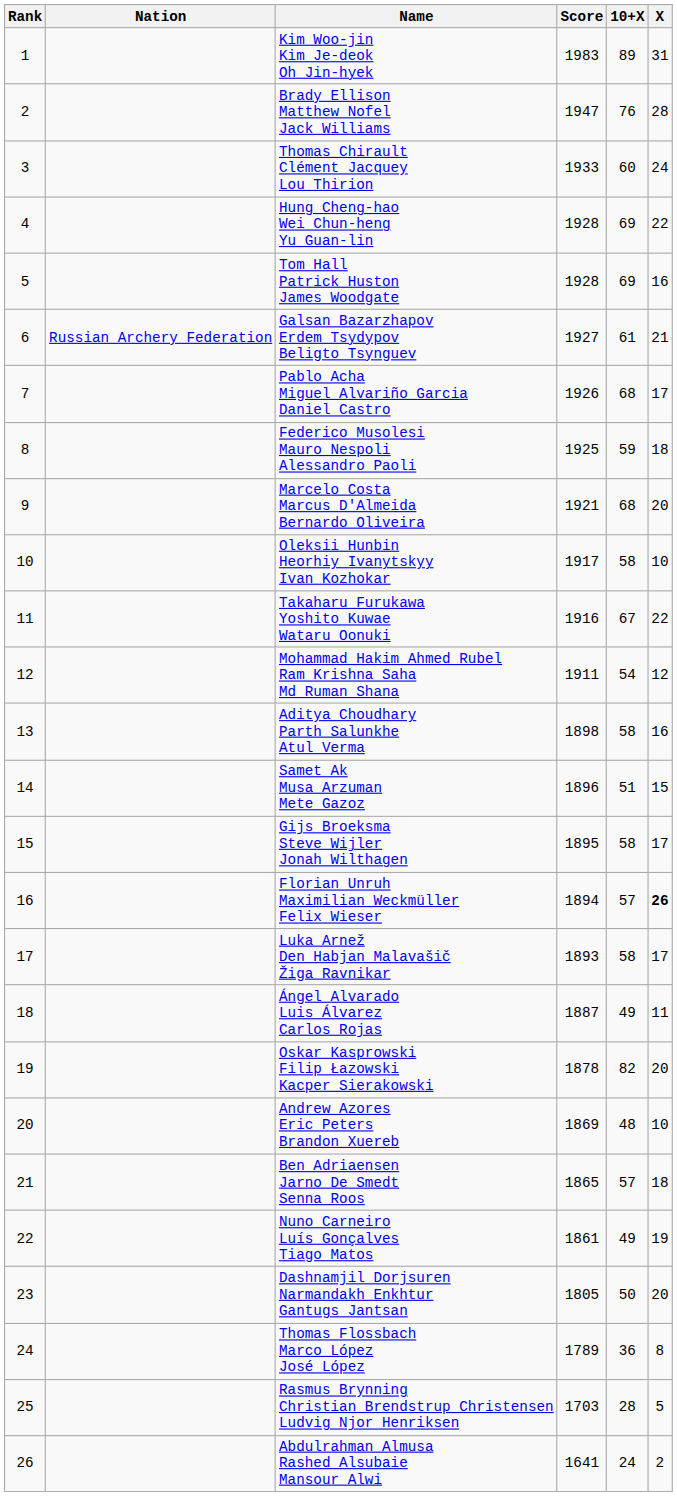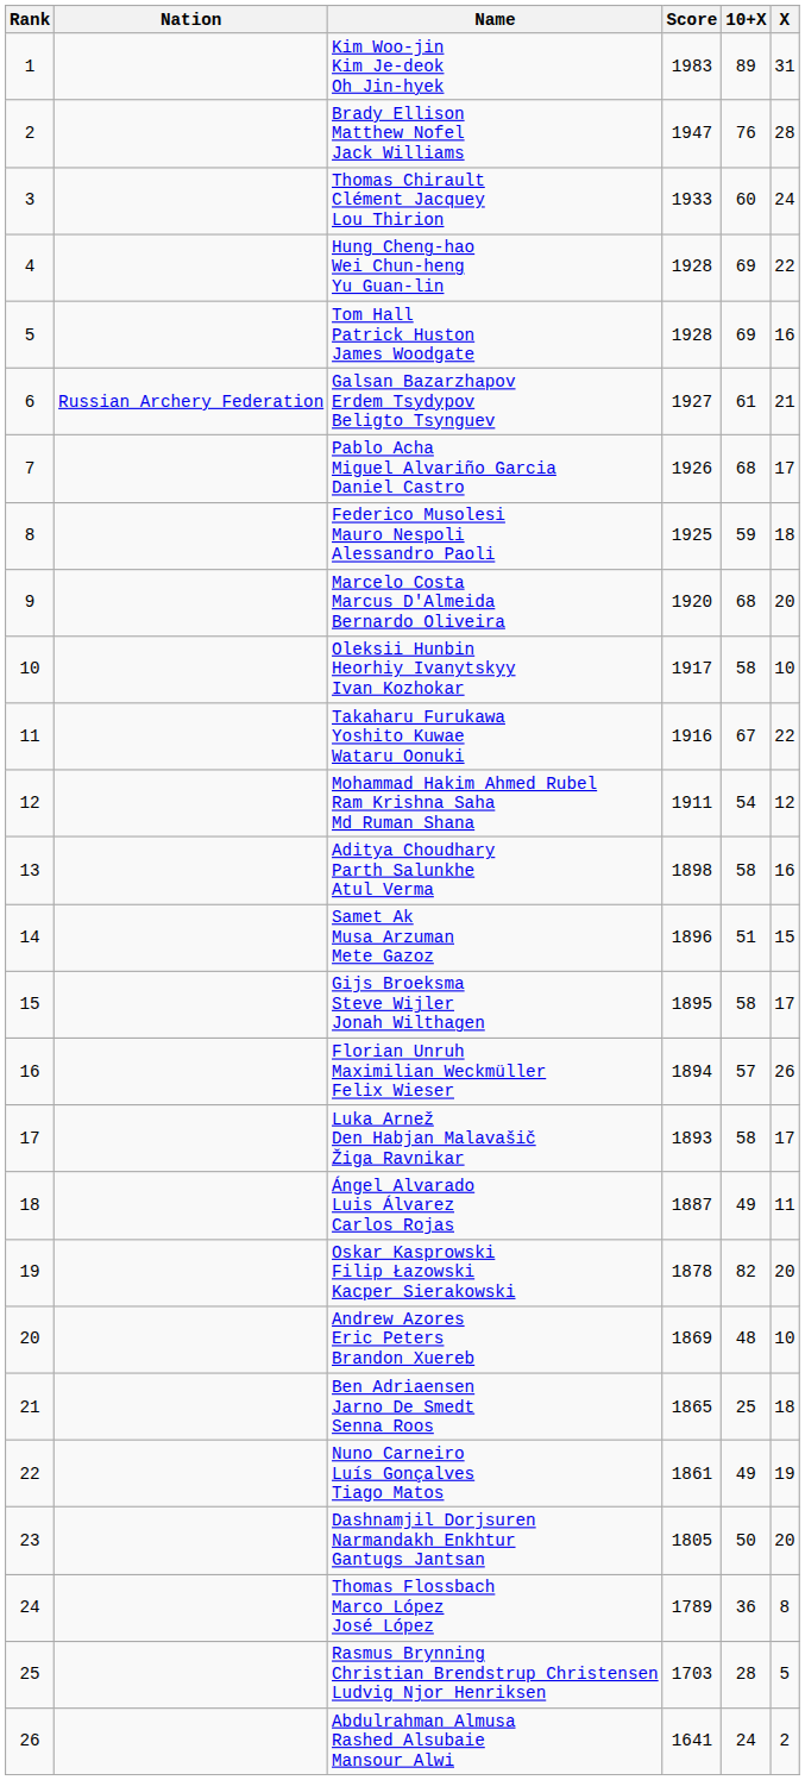 <table class="wikitable sortable" style="text-align:center">
 <tr>
 <th>Rank</th>
 <th>Nation</th>
 <th>Name</th>
 <th>Score</th>
 <th>10+X</th>
 <th>X</th>
 </tr>
 <tr>
 <td>1</td>
 <td align=left></td>
 <td align=left><a href='#'>Kim Woo-jin</a> <br> <a href='#'>Kim Je-deok</a> <br> <a href='#'>Oh Jin-hyek</a></td>
 <td>1983</td>
 <td>89</td>
 <td>31</td>
 </tr>
 <tr>
 <td>2</td>
 <td align=left></td>
 <td align=left><a href='#'>Brady Ellison</a> <br> <a href='#'>Matthew Nofel</a> <br> <a href='#'>Jack Williams</a></td>
 <td>1947</td>
 <td>76</td>
 <td>28</td>
 </tr>
 <tr>
 <td>3</td>
 <td align=left></td>
 <td align=left><a href='#'>Thomas Chirault</a> <br> <a href='#'>Clément Jacquey</a> <br> <a href='#'>Lou Thirion</a></td>
 <td>1933</td>
 <td>60</td>
 <td>24</td>
 </tr>
 <tr>
 <td>4</td>
 <td align=left></td>
 <td align=left><a href='#'>Hung Cheng-hao</a> <br> <a href='#'>Wei Chun-heng</a> <br> <a href='#'>Yu Guan-lin</a></td>
 <td>1928</td>
 <td>69</td>
 <td>22</td>
 </tr>
 <tr>
 <td>5</td>
 <td align=left></td>
 <td align=left><a href='#'>Tom Hall</a> <br> <a href='#'>Patrick Huston</a> <br> <a href='#'>James Woodgate</a></td>
 <td>1928</td>
 <td>69</td>
 <td>16</td>
 </tr>
 <tr>
 <td>6</td>
 <td align=left><a href='#'>Russian Archery Federation</a></td>
 <td align=left><a href='#'>Galsan Bazarzhapov</a> <br> <a href='#'>Erdem Tsydypov</a> <br> <a href='#'>Beligto Tsynguev</a></td>
 <td>1927</td>
 <td>61</td>
 <td>21</td>
 </tr>
 <tr>
 <td>7</td>
 <td align=left></td>
 <td align=left><a href='#'>Pablo Acha</a> <br> <a href='#'>Miguel Alvariño Garcia</a> <br> <a href='#'>Daniel Castro</a></td>
 <td>1926</td>
 <td>68</td>
 <td>17</td>
 </tr>
 <tr>
 <td>8</td>
 <td align=left></td>
 <td align=left><a href='#'>Federico Musolesi</a> <br> <a href='#'>Mauro Nespoli</a> <br> <a href='#'>Alessandro Paoli</a></td>
 <td>1925</td>
 <td>59</td>
 <td>18</td>
 </tr>
 <tr>
 <td>9</td>
 <td align=left></td>
 <td align=left><a href='#'>Marcelo Costa</a> <br> <a href='#'>Marcus D'Almeida</a> <br> <a href='#'>Bernardo Oliveira</a></td>
-<td>1921</td>
+<td>1920</td>
 <td>68</td>
 <td>20</td>
 </tr>
 <tr>
 <td>10</td>
 <td align=left></td>
 <td align=left><a href='#'>Oleksii Hunbin</a> <br> <a href='#'>Heorhiy Ivanytskyy</a> <br> <a href='#'>Ivan Kozhokar</a></td>
 <td>1917</td>
 <td>58</td>
 <td>10</td>
 </tr>
 <tr>
 <td>11</td>
 <td align=left></td>
 <td align=left><a href='#'>Takaharu Furukawa</a> <br> <a href='#'>Yoshito Kuwae</a> <br> <a href='#'>Wataru Oonuki</a></td>
 <td>1916</td>
 <td>67</td>
 <td>22</td>
 </tr>
 <tr>
 <td>12</td>
 <td align=left></td>
 <td align=left><a href='#'>Mohammad Hakim Ahmed Rubel</a> <br> <a href='#'>Ram Krishna Saha</a> <br> <a href='#'>Md Ruman Shana</a></td>
 <td>1911</td>
 <td>54</td>
 <td>12</td>
 </tr>
 <tr>
 <td>13</td>
 <td align=left></td>
 <td align=left><a href='#'>Aditya Choudhary</a> <br> <a href='#'>Parth Salunkhe</a> <br> <a href='#'>Atul Verma</a></td>
 <td>1898</td>
 <td>58</td>
 <td>16</td>
 </tr>
 <tr>
 <td>14</td>
 <td align=left></td>
 <td align=left><a href='#'>Samet Ak</a> <br> <a href='#'>Musa Arzuman</a> <br> <a href='#'>Mete Gazoz</a></td>
 <td>1896</td>
 <td>51</td>
 <td>15</td>
 </tr>
 <tr>
 <td>15</td>
 <td align=left></td>
 <td align=left><a href='#'>Gijs Broeksma</a> <br> <a href='#'>Steve Wijler</a> <br> <a href='#'>Jonah Wilthagen</a></td>
 <td>1895</td>
 <td>58</td>
 <td>17</td>
 </tr>
 <tr>
 <td>16</td>
 <td align=left></td>
 <td align=left><a href='#'>Florian Unruh</a> <br> <a href='#'>Maximilian Weckmüller</a> <br> <a href='#'>Felix Wieser</a></td>
 <td>1894</td>
 <td>57</td>
-<td><strong>26</strong></td>
+<td>26</td>
 </tr>
 <tr>
 <td>17</td>
 <td align=left></td>
 <td align=left><a href='#'>Luka Arnež</a> <br> <a href='#'>Den Habjan Malavašič</a> <br> <a href='#'>Žiga Ravnikar</a></td>
 <td>1893</td>
 <td>58</td>
 <td>17</td>
 </tr>
 <tr>
 <td>18</td>
 <td align=left></td>
 <td align=left><a href='#'>Ángel Alvarado</a> <br> <a href='#'>Luis Álvarez</a> <br> <a href='#'>Carlos Rojas</a></td>
 <td>1887</td>
 <td>49</td>
 <td>11</td>
 </tr>
 <tr>
 <td>19</td>
 <td align=left></td>
 <td align=left><a href='#'>Oskar Kasprowski</a> <br> <a href='#'>Filip Łazowski</a> <br> <a href='#'>Kacper Sierakowski</a></td>
 <td>1878</td>
 <td>82</td>
 <td>20</td>
 </tr>
 <tr>
 <td>20</td>
 <td align=left></td>
 <td align=left><a href='#'>Andrew Azores</a> <br> <a href='#'>Eric Peters</a> <br> <a href='#'>Brandon Xuereb</a></td>
 <td>1869</td>
 <td>48</td>
 <td>10</td>
 </tr>
 <tr>
 <td>21</td>
 <td align=left></td>
 <td align=left><a href='#'>Ben Adriaensen</a> <br> <a href='#'>Jarno De Smedt</a> <br> <a href='#'>Senna Roos</a></td>
 <td>1865</td>
-<td>57</td>
+<td>25</td>
 <td>18</td>
 </tr>
 <tr>
 <td>22</td>
 <td align=left></td>
 <td align=left><a href='#'>Nuno Carneiro</a> <br> <a href='#'>Luís Gonçalves</a> <br> <a href='#'>Tiago Matos</a></td>
 <td>1861</td>
 <td>49</td>
 <td>19</td>
 </tr>
 <tr>
 <td>23</td>
 <td align=left></td>
 <td align=left><a href='#'>Dashnamjil Dorjsuren</a> <br> <a href='#'>Narmandakh Enkhtur</a> <br> <a href='#'>Gantugs Jantsan</a></td>
 <td>1805</td>
 <td>50</td>
 <td>20</td>
 </tr>
 <tr>
 <td>24</td>
 <td align=left></td>
 <td align=left><a href='#'>Thomas Flossbach</a> <br> <a href='#'>Marco López</a> <br> <a href='#'>José López</a></td>
 <td>1789</td>
 <td>36</td>
 <td>8</td>
 </tr>
 <tr>
 <td>25</td>
 <td align=left></td>
 <td align=left><a href='#'>Rasmus Brynning</a> <br> <a href='#'>Christian Brendstrup Christensen</a> <br> <a href='#'>Ludvig Njor Henriksen</a></td>
 <td>1703</td>
 <td>28</td>
 <td>5</td>
 </tr>
 <tr>
 <td>26</td>
 <td align=left></td>
 <td align=left><a href='#'>Abdulrahman Almusa</a> <br> <a href='#'>Rashed Alsubaie</a> <br> <a href='#'>Mansour Alwi</a></td>
 <td>1641</td>
 <td>24</td>
 <td>2</td>
 </tr>
 <tr>
 </tr>
 </table>
